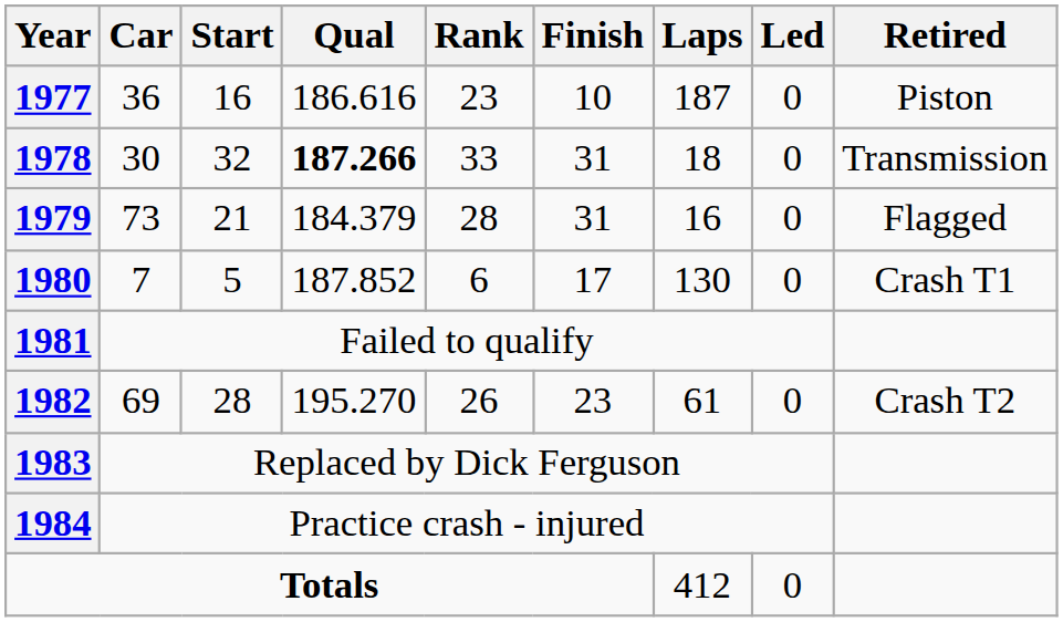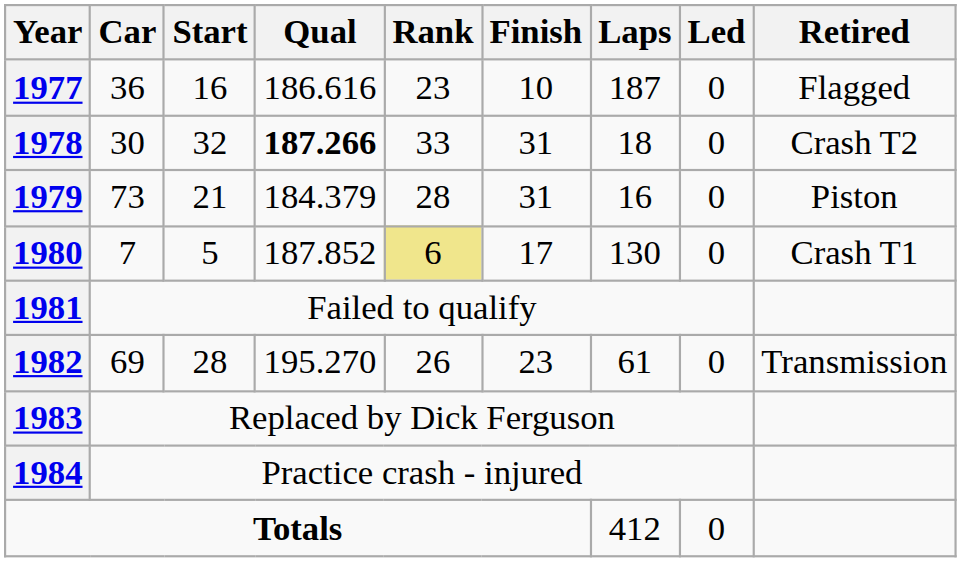 <table class="wikitable" style="text-align:center">
 <tr>
 <th>Year</th>
 <th>Car</th>
 <th>Start</th>
 <th>Qual</th>
 <th>Rank</th>
 <th>Finish</th>
 <th>Laps</th>
 <th>Led</th>
 <th>Retired</th>
 </tr>
 <tr>
 <th><a href='#'>1977</a></th>
 <td>36</td>
 <td>16</td>
 <td>186.616</td>
 <td>23</td>
 <td>10</td>
 <td>187</td>
 <td>0</td>
-<td>Piston</td>
+<td>Flagged</td>
 </tr>
 <tr>
 <th><a href='#'>1978</a></th>
 <td>30</td>
 <td>32</td>
 <td><strong>187.266</strong></td>
 <td>33</td>
 <td>31</td>
 <td>18</td>
 <td>0</td>
-<td>Transmission</td>
+<td>Crash T2</td>
 </tr>
 <tr>
 <th><a href='#'>1979</a></th>
 <td>73</td>
 <td>21</td>
 <td>184.379</td>
 <td>28</td>
 <td>31</td>
 <td>16</td>
 <td>0</td>
-<td>Flagged</td>
+<td>Piston</td>
 </tr>
 <tr>
 <th><a href='#'>1980</a></th>
 <td>7</td>
 <td>5</td>
 <td>187.852</td>
-<td>6</td>
+<td style="background: khaki;">6</td>
 <td>17</td>
 <td>130</td>
 <td>0</td>
 <td>Crash T1</td>
 </tr>
 <tr>
 <th><a href='#'>1981</a></th>
 <td colspan=7>Failed to qualify</td>
 <td> </td>
 </tr>
 <tr>
 <th><a href='#'>1982</a></th>
 <td>69</td>
 <td>28</td>
 <td>195.270</td>
 <td>26</td>
 <td>23</td>
 <td>61</td>
 <td>0</td>
-<td>Crash T2</td>
+<td>Transmission</td>
 </tr>
 <tr>
 <th><a href='#'>1983</a></th>
 <td colspan=7>Replaced by Dick Ferguson</td>
 <td> </td>
 </tr>
 <tr>
 <th><a href='#'>1984</a></th>
 <td colspan=7>Practice crash - injured</td>
 <td> </td>
 </tr>
 <tr>
 <td colspan=6><strong>Totals</strong></td>
 <td>412</td>
 <td>0</td>
 <td></td>
 </tr>
 </table>
